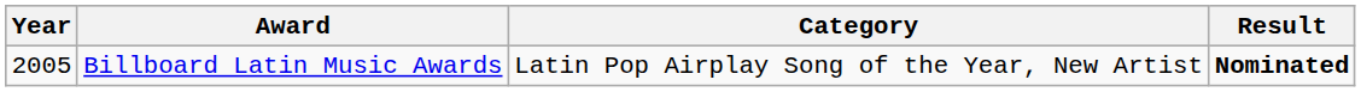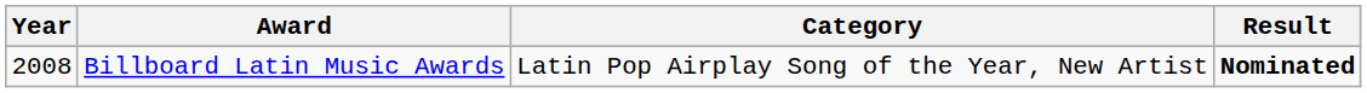 <table class="wikitable">
 <tr>
 <th>Year</th>
 <th>Award</th>
 <th>Category</th>
 <th>Result</th>
 </tr>
 <tr>
-<td>2005</td>
+<td>2008</td>
 <td><a href='#'>Billboard Latin Music Awards</a></td>
 <td>Latin Pop Airplay Song of the Year, New Artist</td>
 <td><strong>Nominated</strong></td>
 </tr>
 </table>
